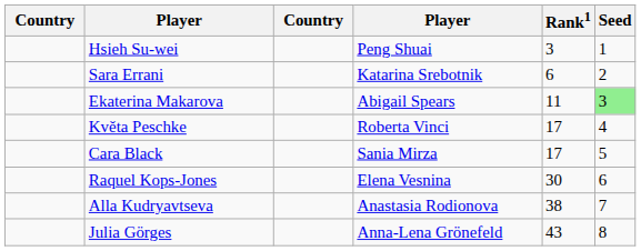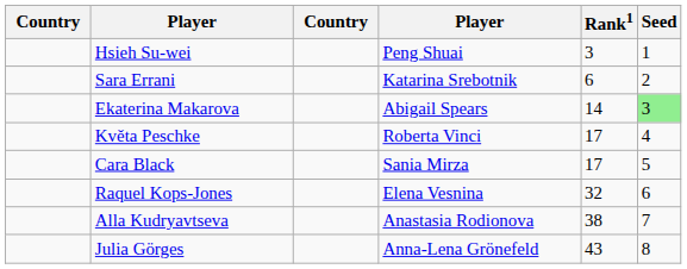 <table class="sortable wikitable">
 <tr>
 <th width="70">Country</th>
 <th width="175">Player</th>
 <th width="70">Country</th>
 <th width="175">Player</th>
 <th>Rank<sup>1</sup></th>
 <th>Seed</th>
 </tr>
 <tr>
 <td></td>
 <td><a href='#'>Hsieh Su-wei</a></td>
 <td></td>
 <td><a href='#'>Peng Shuai</a></td>
 <td>3</td>
 <td>1</td>
 </tr>
 <tr>
 <td></td>
 <td><a href='#'>Sara Errani</a></td>
 <td></td>
 <td><a href='#'>Katarina Srebotnik</a></td>
 <td>6</td>
 <td>2</td>
 </tr>
 <tr>
 <td></td>
 <td><a href='#'>Ekaterina Makarova</a></td>
 <td></td>
 <td><a href='#'>Abigail Spears</a></td>
-<td>11</td>
+<td>14</td>
 <td style="background: lightgreen;">3</td>
 </tr>
 <tr>
 <td></td>
 <td><a href='#'>Květa Peschke</a></td>
 <td></td>
 <td><a href='#'>Roberta Vinci</a></td>
 <td>17</td>
 <td>4</td>
 </tr>
 <tr>
 <td></td>
 <td><a href='#'>Cara Black</a></td>
 <td></td>
 <td><a href='#'>Sania Mirza</a></td>
 <td>17</td>
 <td>5</td>
 </tr>
 <tr>
 <td></td>
 <td><a href='#'>Raquel Kops-Jones</a></td>
 <td></td>
 <td><a href='#'>Elena Vesnina</a></td>
-<td>30</td>
+<td>32</td>
 <td>6</td>
 </tr>
 <tr>
 <td></td>
 <td><a href='#'>Alla Kudryavtseva</a></td>
 <td></td>
 <td><a href='#'>Anastasia Rodionova</a></td>
 <td>38</td>
 <td>7</td>
 </tr>
 <tr>
 <td></td>
 <td><a href='#'>Julia Görges</a></td>
 <td></td>
 <td><a href='#'>Anna-Lena Grönefeld</a></td>
 <td>43</td>
 <td>8</td>
 </tr>
 </table>
